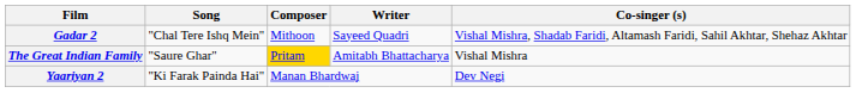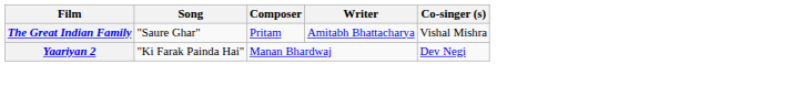 <table class="wikitable sortable">
 <tr>
 <th>Film</th>
 <th>Song</th>
 <th>Composer</th>
 <th>Writer</th>
 <th>Co-singer (s)</th>
 </tr>
 <tr>
-<th><em><a href='#'>Gadar 2</a></em></th>
-<td>"Chal Tere Ishq Mein"</td>
-<td><a href='#'>Mithoon</a></td>
-<td><a href='#'>Sayeed Quadri</a></td>
-<td><a href='#'>Vishal Mishra</a>, <a href='#'>Shadab Faridi</a>, Altamash Faridi, Sahil Akhtar, Shehaz Akhtar</td>
-</tr>
-<tr>
 <th><em><a href='#'>The Great Indian Family</a></em></th>
 <td>"Saure Ghar"</td>
-<td style="background: gold;"><a href='#'>Pritam</a></td>
+<td><a href='#'>Pritam</a></td>
 <td><a href='#'>Amitabh Bhattacharya</a></td>
 <td>Vishal Mishra</td>
 </tr>
 <tr>
 <th><em><a href='#'>Yaariyan 2</a></em></th>
 <td>"Ki Farak Painda Hai"</td>
 <td colspan=2><a href='#'>Manan Bhardwaj</a></td>
 <td><a href='#'>Dev Negi</a></td>
 </tr>
 </table>
